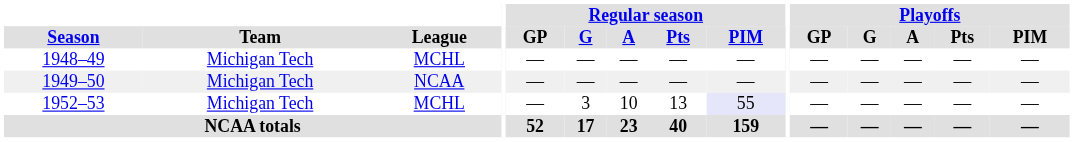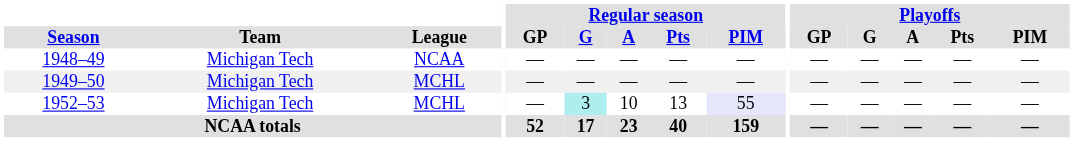 <table border="0" cellpadding="1" cellspacing="0" style="text-align:center; width:60em">
 <tr bgcolor="#e0e0e0">
 <th colspan="3" bgcolor="#ffffff"></th>
 <th rowspan="99" bgcolor="#ffffff"></th>
 <th colspan="5"><a href='#'>Regular season</a></th>
 <th rowspan="99" bgcolor="#ffffff"></th>
 <th colspan="5"><a href='#'>Playoffs</a></th>
 </tr>
 <tr bgcolor="#e0e0e0">
 <th><a href='#'>Season</a></th>
 <th>Team</th>
 <th>League</th>
 <th>GP</th>
 <th><a href='#'>G</a></th>
 <th><a href='#'>A</a></th>
 <th><a href='#'>Pts</a></th>
 <th><a href='#'>PIM</a></th>
 <th>GP</th>
 <th>G</th>
 <th>A</th>
 <th>Pts</th>
 <th>PIM</th>
 </tr>
 <tr>
 <td><a href='#'>1948–49</a></td>
 <td><a href='#'>Michigan Tech</a></td>
-<td><a href='#'>MCHL</a></td>
+<td><a href='#'>NCAA</a></td>
 <td>—</td>
 <td>—</td>
 <td>—</td>
 <td>—</td>
 <td>—</td>
 <td>—</td>
 <td>—</td>
 <td>—</td>
 <td>—</td>
 <td>—</td>
 </tr>
 <tr bgcolor="f0f0f0">
 <td><a href='#'>1949–50</a></td>
 <td><a href='#'>Michigan Tech</a></td>
-<td><a href='#'>NCAA</a></td>
+<td><a href='#'>MCHL</a></td>
 <td>—</td>
 <td>—</td>
 <td>—</td>
 <td>—</td>
 <td>—</td>
 <td>—</td>
 <td>—</td>
 <td>—</td>
 <td>—</td>
 <td>—</td>
 </tr>
 <tr>
 <td><a href='#'>1952–53</a></td>
 <td><a href='#'>Michigan Tech</a></td>
 <td><a href='#'>MCHL</a></td>
 <td>—</td>
-<td>3</td>
+<td style="background: paleturquoise;">3</td>
 <td>10</td>
 <td>13</td>
 <td style="background: lavender;">55</td>
 <td>—</td>
 <td>—</td>
 <td>—</td>
 <td>—</td>
 <td>—</td>
 </tr>
 <tr bgcolor="#e0e0e0">
 <th colspan="3">NCAA totals</th>
 <th>52</th>
 <th>17</th>
 <th>23</th>
 <th>40</th>
 <th>159</th>
 <th>—</th>
 <th>—</th>
 <th>—</th>
 <th>—</th>
 <th>—</th>
 </tr>
 </table>
